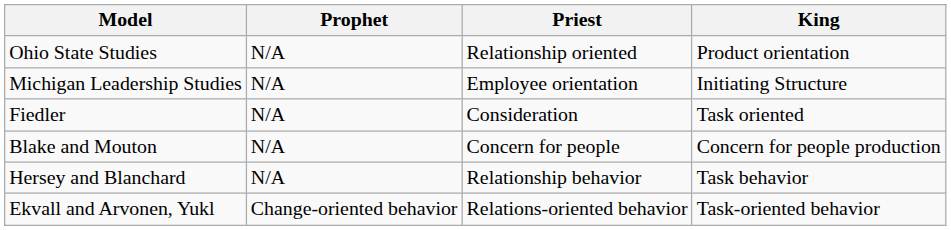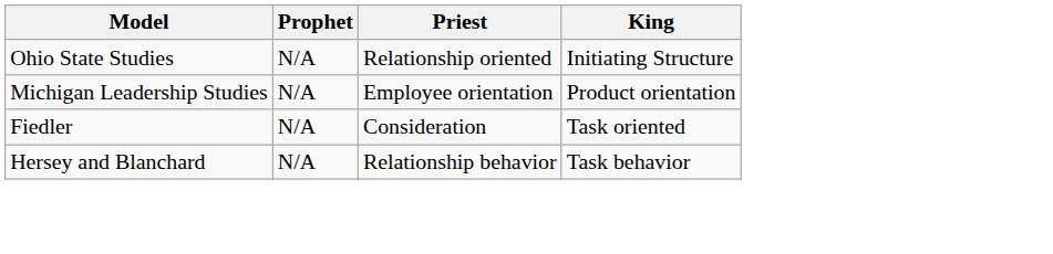 <table class="wikitable" border="1">
 <tr>
 <th>Model</th>
 <th>Prophet</th>
 <th>Priest</th>
 <th>King</th>
 </tr>
 <tr>
 <td>Ohio State Studies</td>
 <td>N/A</td>
 <td>Relationship oriented</td>
-<td>Product orientation</td>
+<td>Initiating Structure</td>
 </tr>
 <tr>
 <td>Michigan Leadership Studies</td>
 <td>N/A</td>
 <td>Employee orientation</td>
-<td>Initiating Structure</td>
+<td>Product orientation</td>
 </tr>
 <tr>
 <td>Fiedler</td>
 <td>N/A</td>
 <td>Consideration</td>
 <td>Task oriented</td>
 </tr>
 <tr>
-<td>Blake and Mouton</td>
-<td>N/A</td>
-<td>Concern for people</td>
-<td>Concern for people production</td>
-</tr>
-<tr>
 <td>Hersey and Blanchard</td>
 <td>N/A</td>
 <td>Relationship behavior</td>
 <td>Task behavior</td>
 </tr>
-<tr>
-<td>Ekvall and Arvonen, Yukl</td>
-<td>Change-oriented behavior</td>
-<td>Relations-oriented behavior</td>
-<td>Task-oriented behavior</td>
-</tr>
 </table>
